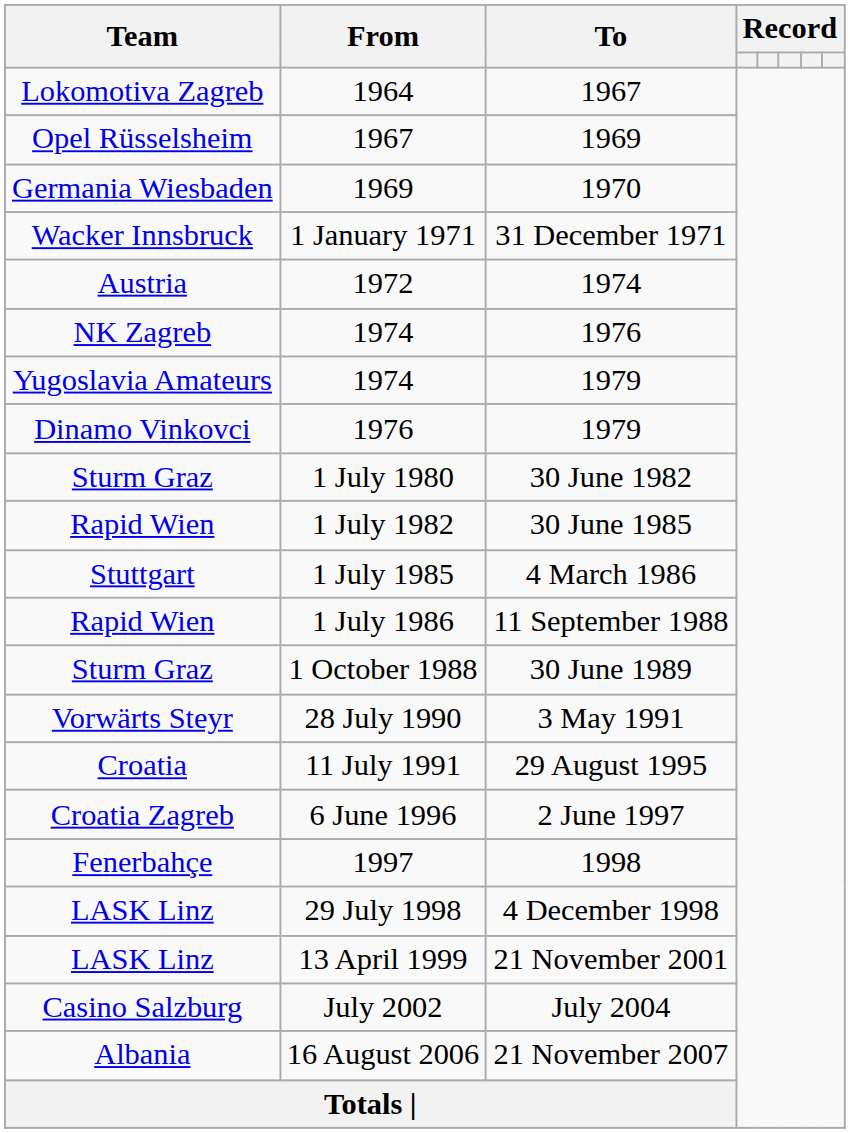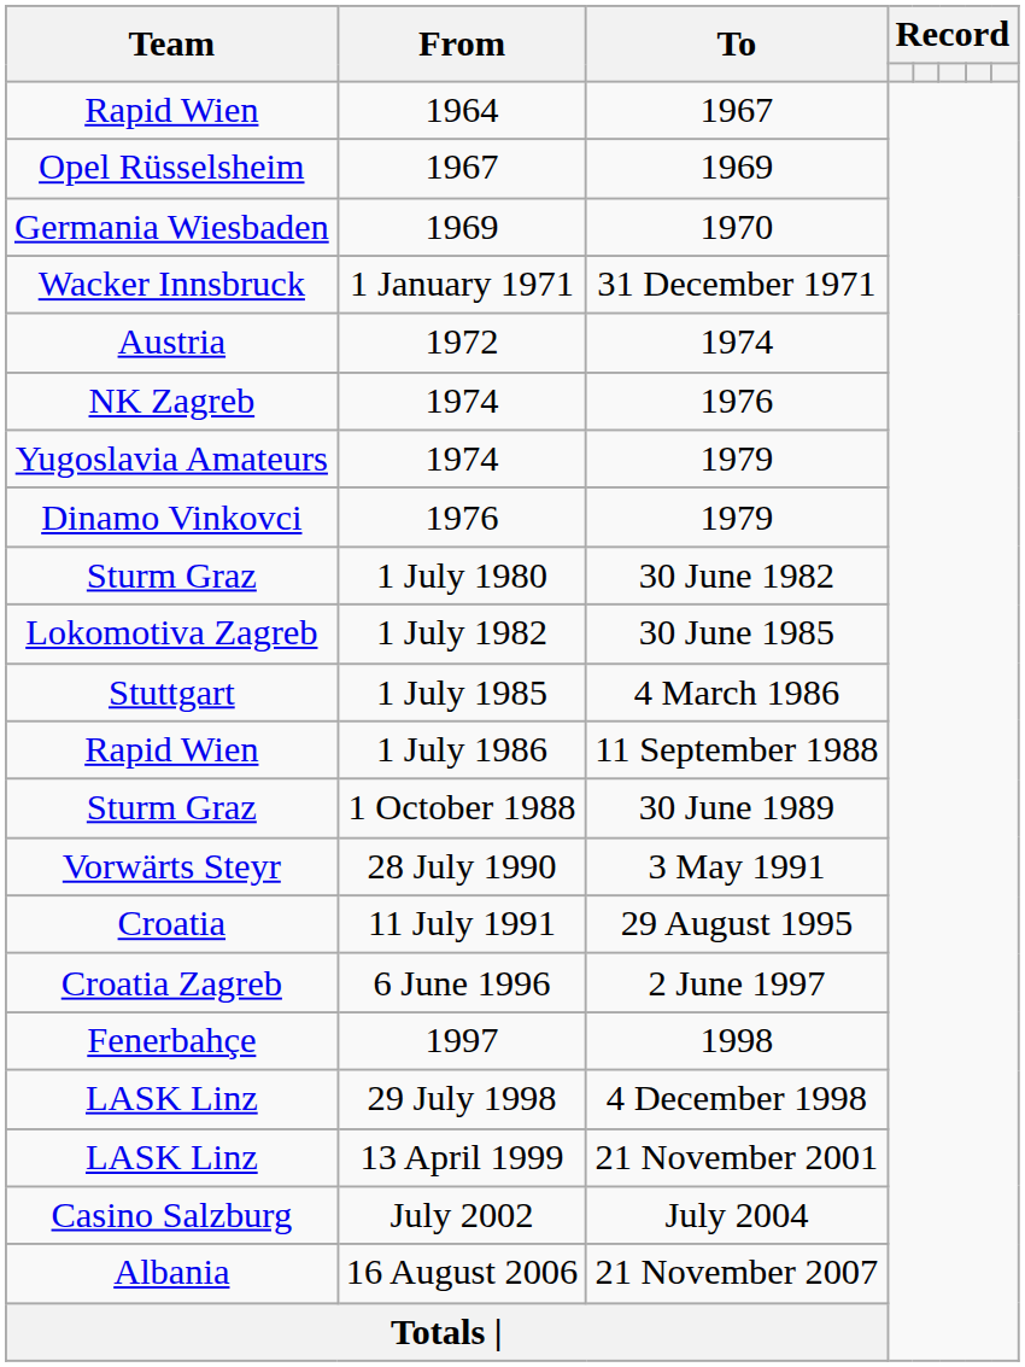 <table class=wikitable style=text-align:center>
 <tr>
 <th rowspan=2>Team</th>
 <th rowspan=2>From</th>
 <th rowspan=2>To</th>
 <th colspan=5>Record</th>
 </tr>
 <tr>
 <th></th>
 <th></th>
 <th></th>
 <th></th>
 <th></th>
 </tr>
 <tr>
-<td><a href='#'>Lokomotiva Zagreb</a></td>
+<td><a href='#'>Rapid Wien</a></td>
 <td>1964</td>
 <td>1967<br></td>
 </tr>
 <tr>
 <td><a href='#'>Opel Rüsselsheim</a></td>
 <td>1967</td>
 <td>1969<br></td>
 </tr>
 <tr>
 <td><a href='#'>Germania Wiesbaden</a></td>
 <td>1969</td>
 <td>1970<br></td>
 </tr>
 <tr>
 <td><a href='#'>Wacker Innsbruck</a></td>
 <td>1 January 1971</td>
 <td>31 December 1971<br></td>
 </tr>
 <tr>
 <td><a href='#'>Austria</a></td>
 <td>1972</td>
 <td>1974<br></td>
 </tr>
 <tr>
 <td><a href='#'>NK Zagreb</a></td>
 <td>1974</td>
 <td>1976<br></td>
 </tr>
 <tr>
 <td><a href='#'>Yugoslavia Amateurs</a></td>
 <td>1974</td>
 <td>1979<br></td>
 </tr>
 <tr>
 <td><a href='#'>Dinamo Vinkovci</a></td>
 <td>1976</td>
 <td>1979<br></td>
 </tr>
 <tr>
 <td><a href='#'>Sturm Graz</a></td>
 <td>1 July 1980</td>
 <td>30 June 1982<br></td>
 </tr>
 <tr>
-<td><a href='#'>Rapid Wien</a></td>
+<td><a href='#'>Lokomotiva Zagreb</a></td>
 <td>1 July 1982</td>
 <td>30 June 1985<br></td>
 </tr>
 <tr>
 <td><a href='#'>Stuttgart</a></td>
 <td>1 July 1985</td>
 <td>4 March 1986<br></td>
 </tr>
 <tr>
 <td><a href='#'>Rapid Wien</a></td>
 <td>1 July 1986</td>
 <td>11 September 1988<br></td>
 </tr>
 <tr>
 <td><a href='#'>Sturm Graz</a></td>
 <td>1 October 1988</td>
 <td>30 June 1989<br></td>
 </tr>
 <tr>
 <td><a href='#'>Vorwärts Steyr</a></td>
 <td>28 July 1990</td>
 <td>3 May 1991<br></td>
 </tr>
 <tr>
 <td><a href='#'>Croatia</a></td>
 <td>11 July 1991</td>
 <td>29 August 1995<br></td>
 </tr>
 <tr>
 <td><a href='#'>Croatia Zagreb</a></td>
 <td>6 June 1996</td>
 <td>2 June 1997<br></td>
 </tr>
 <tr>
 <td><a href='#'>Fenerbahçe</a></td>
 <td>1997</td>
 <td>1998<br></td>
 </tr>
 <tr>
 <td><a href='#'>LASK Linz</a></td>
 <td>29 July 1998</td>
 <td>4 December 1998<br></td>
 </tr>
 <tr>
 <td><a href='#'>LASK Linz</a></td>
 <td>13 April 1999</td>
 <td>21 November 2001<br></td>
 </tr>
 <tr>
 <td><a href='#'>Casino Salzburg</a></td>
 <td>July 2002</td>
 <td>July 2004<br></td>
 </tr>
 <tr>
 <td><a href='#'>Albania</a></td>
 <td>16 August 2006</td>
 <td>21 November 2007<br></td>
 </tr>
 <tr>
 <th colspan="3">Totals |</th>
 </tr>
 </table>
